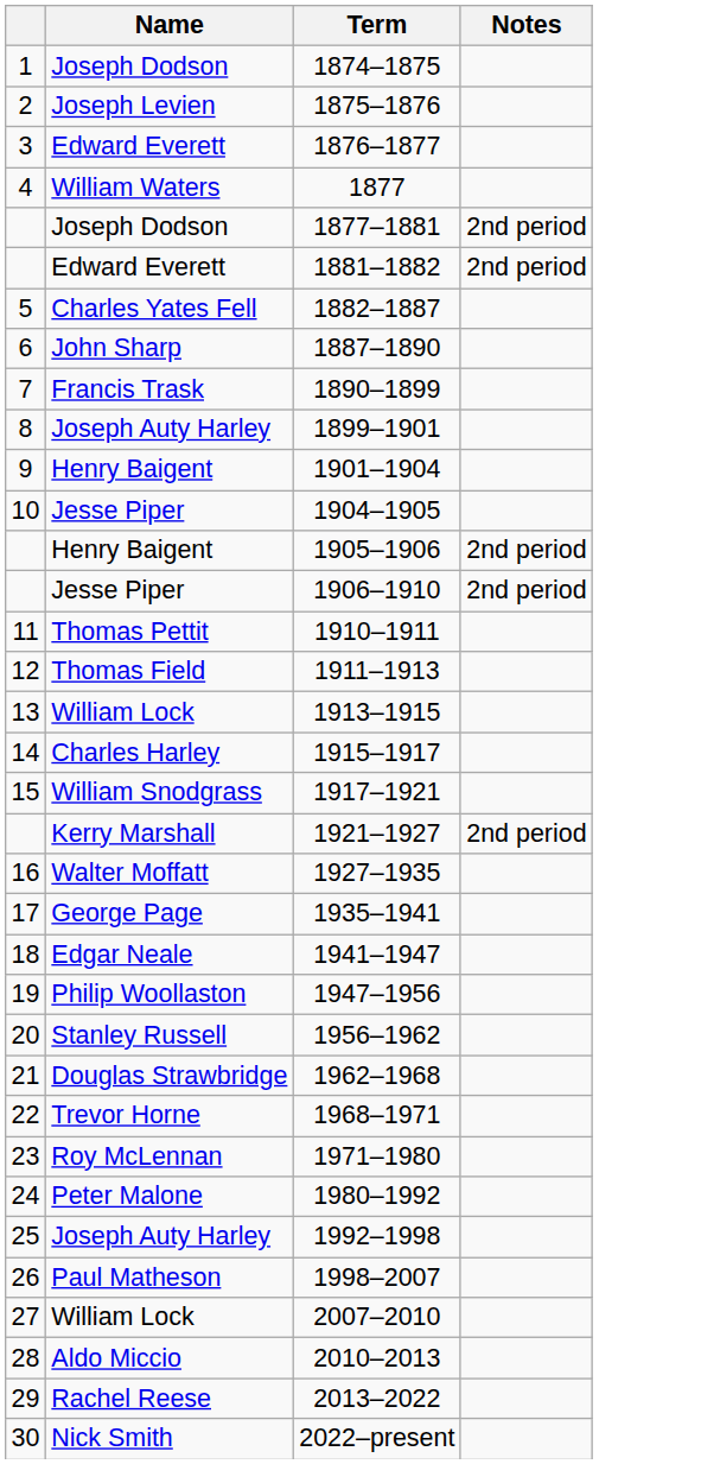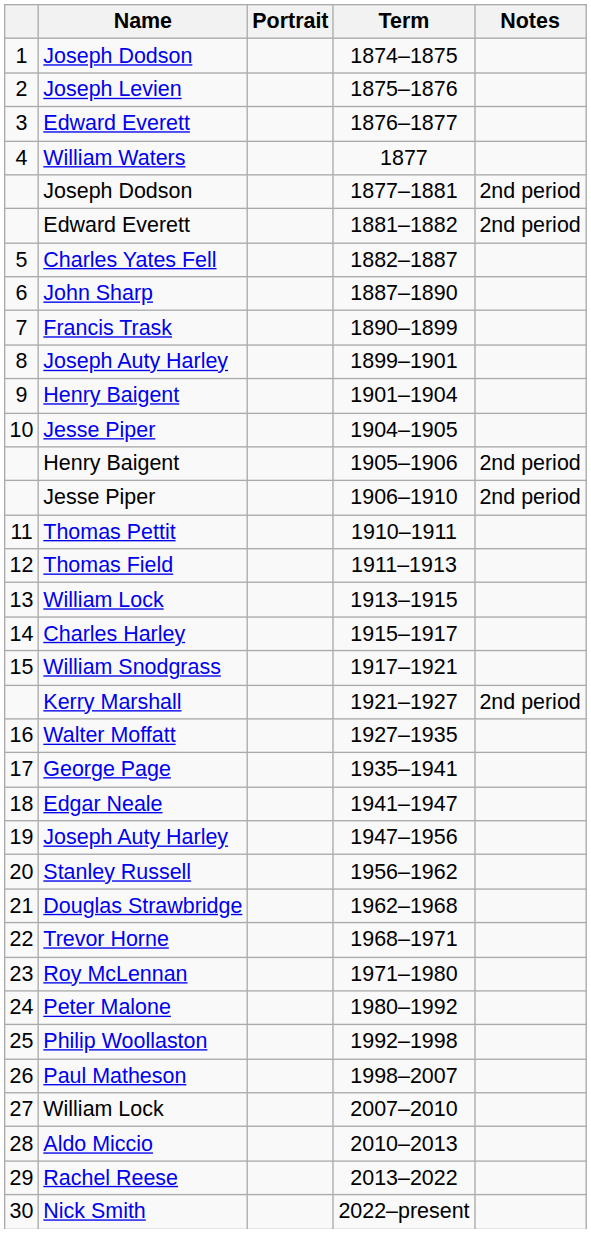 <table class="wikitable">
 <tr>
 <th></th>
 <th>Name</th>
+<th>Portrait</th>
 <th>Term</th>
 <th>Notes</th>
 </tr>
 <tr>
 <td align=center>1</td>
 <td><a href='#'>Joseph Dodson</a></td>
+<td></td>
 <td align=center>1874–1875</td>
 <td></td>
 </tr>
 <tr>
 <td align=center>2</td>
 <td><a href='#'>Joseph Levien</a></td>
+<td></td>
 <td align=center>1875–1876</td>
 <td></td>
 </tr>
 <tr>
 <td align=center>3</td>
 <td><a href='#'>Edward Everett</a></td>
+<td></td>
 <td align=center>1876–1877</td>
 <td></td>
 </tr>
 <tr>
 <td align=center>4</td>
 <td><a href='#'>William Waters</a></td>
+<td></td>
 <td align=center>1877</td>
 <td></td>
 </tr>
 <tr>
 <td></td>
 <td>Joseph Dodson</td>
+<td></td>
 <td align=center>1877–1881</td>
 <td>2nd period</td>
 </tr>
 <tr>
 <td></td>
 <td>Edward Everett</td>
+<td></td>
 <td align=center>1881–1882</td>
 <td>2nd period</td>
 </tr>
 <tr>
 <td align=center>5</td>
 <td><a href='#'>Charles Yates Fell</a></td>
+<td></td>
 <td align=center>1882–1887</td>
 <td></td>
 </tr>
 <tr>
 <td align=center>6</td>
 <td><a href='#'>John Sharp</a></td>
+<td></td>
 <td align=center>1887–1890</td>
 <td></td>
 </tr>
 <tr>
 <td align=center>7</td>
 <td><a href='#'>Francis Trask</a></td>
+<td></td>
 <td align=center>1890–1899</td>
 <td></td>
 </tr>
 <tr>
 <td align=center>8</td>
 <td><a href='#'>Joseph Auty Harley</a></td>
+<td></td>
 <td align=center>1899–1901</td>
 <td></td>
 </tr>
 <tr>
 <td align=center>9</td>
 <td><a href='#'>Henry Baigent</a></td>
+<td></td>
 <td align=center>1901–1904</td>
 <td></td>
 </tr>
 <tr>
 <td align=center>10</td>
 <td><a href='#'>Jesse Piper</a></td>
+<td></td>
 <td align=center>1904–1905</td>
 <td></td>
 </tr>
 <tr>
 <td></td>
 <td>Henry Baigent</td>
+<td></td>
 <td align=center>1905–1906</td>
 <td>2nd period</td>
 </tr>
 <tr>
 <td></td>
 <td>Jesse Piper</td>
+<td></td>
 <td align=center>1906–1910</td>
 <td>2nd period</td>
 </tr>
 <tr>
 <td align=center>11</td>
 <td><a href='#'>Thomas Pettit</a></td>
+<td></td>
 <td align=center>1910–1911</td>
 <td></td>
 </tr>
 <tr>
 <td align=center>12</td>
 <td><a href='#'>Thomas Field</a></td>
+<td></td>
 <td align=center>1911–1913</td>
 <td></td>
 </tr>
 <tr>
 <td align=center>13</td>
 <td><a href='#'>William Lock</a></td>
+<td></td>
 <td align=center>1913–1915</td>
 <td></td>
 </tr>
 <tr>
 <td align=center>14</td>
 <td><a href='#'>Charles Harley</a></td>
+<td></td>
 <td align=center>1915–1917</td>
 <td></td>
 </tr>
 <tr>
 <td align=center>15</td>
 <td><a href='#'>William Snodgrass</a></td>
+<td></td>
 <td align=center>1917–1921</td>
 <td></td>
 </tr>
 <tr>
 <td></td>
 <td><a href='#'>Kerry Marshall</a></td>
+<td></td>
 <td align=center>1921–1927</td>
 <td>2nd period</td>
 </tr>
 <tr>
 <td align=center>16</td>
 <td><a href='#'>Walter Moffatt</a></td>
+<td></td>
 <td align=center>1927–1935</td>
 <td></td>
 </tr>
 <tr>
 <td align=center>17</td>
 <td><a href='#'>George Page</a></td>
+<td></td>
 <td align=center>1935–1941</td>
 <td></td>
 </tr>
 <tr>
 <td align=center>18</td>
 <td><a href='#'>Edgar Neale</a></td>
+<td></td>
 <td align=center>1941–1947</td>
 <td></td>
 </tr>
 <tr>
 <td align=center>19</td>
-<td><a href='#'>Philip Woollaston</a></td>
+<td><a href='#'>Joseph Auty Harley</a></td>
+<td></td>
 <td align=center>1947–1956</td>
 <td></td>
 </tr>
 <tr>
 <td align=center>20</td>
 <td><a href='#'>Stanley Russell</a></td>
+<td></td>
 <td align=center>1956–1962</td>
 <td></td>
 </tr>
 <tr>
 <td align=center>21</td>
 <td><a href='#'>Douglas Strawbridge</a></td>
+<td></td>
 <td align=center>1962–1968</td>
 <td></td>
 </tr>
 <tr>
 <td align=center>22</td>
 <td><a href='#'>Trevor Horne</a></td>
+<td></td>
 <td align=center>1968–1971</td>
 <td></td>
 </tr>
 <tr>
 <td align=center>23</td>
 <td><a href='#'>Roy McLennan</a></td>
+<td></td>
 <td align=center>1971–1980</td>
 <td></td>
 </tr>
 <tr>
 <td align=center>24</td>
 <td><a href='#'>Peter Malone</a></td>
+<td></td>
 <td align=center>1980–1992</td>
 <td></td>
 </tr>
 <tr>
 <td align=center>25</td>
-<td><a href='#'>Joseph Auty Harley</a></td>
+<td><a href='#'>Philip Woollaston</a></td>
+<td></td>
 <td align=center>1992–1998</td>
 <td></td>
 </tr>
 <tr>
 <td align=center>26</td>
 <td><a href='#'>Paul Matheson</a></td>
+<td></td>
 <td align=center>1998–2007</td>
 <td></td>
 </tr>
 <tr>
 <td align=center>27</td>
 <td>William Lock</td>
+<td></td>
 <td align=center>2007–2010</td>
 <td></td>
 </tr>
 <tr>
 <td align=center>28</td>
 <td><a href='#'>Aldo Miccio</a></td>
+<td></td>
 <td align=center>2010–2013</td>
 <td></td>
 </tr>
 <tr>
 <td align=center>29</td>
 <td><a href='#'>Rachel Reese</a></td>
+<td></td>
 <td align=center>2013–2022</td>
 <td></td>
 </tr>
 <tr>
 <td align=center>30</td>
 <td><a href='#'>Nick Smith</a></td>
+<td></td>
 <td align=center>2022–present</td>
 <td></td>
 </tr>
 </table>
